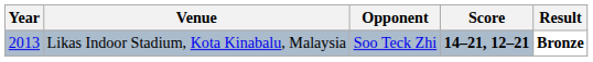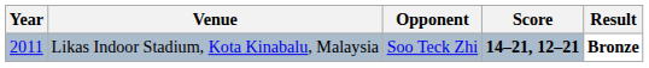 <table class="sortable wikitable" style="font-size: 90%;">
 <tr>
 <th>Year</th>
 <th>Venue</th>
 <th>Opponent</th>
 <th>Score</th>
 <th>Result</th>
 </tr>
 <tr style="background:#AABBCC">
-<td align="center"><a href='#'>2013</a></td>
+<td align="center"><a href='#'>2011</a></td>
 <td align="left">Likas Indoor Stadium, <a href='#'>Kota Kinabalu</a>, Malaysia</td>
 <td align="left"> <a href='#'>Soo Teck Zhi</a></td>
 <td align="left"><strong>14–21, 12–21</strong></td>
 <td style="text-align:left; background:white"> <strong>Bronze</strong></td>
 </tr>
 </table>
